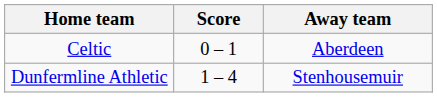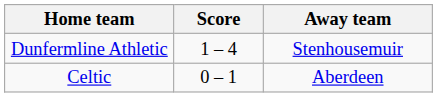 <table class="wikitable" style="text-align: center">
 <tr>
 <th width=140>Home team</th>
 <th width=70>Score</th>
 <th width=140>Away team</th>
 </tr>
 <tr>
+<td><a href='#'>Dunfermline Athletic</a></td>
+<td>1 – 4</td>
+<td><a href='#'>Stenhousemuir</a></td>
+</tr>
+<tr>
 <td><a href='#'>Celtic</a></td>
 <td>0 – 1</td>
 <td><a href='#'>Aberdeen</a></td>
 </tr>
-<tr>
-<td><a href='#'>Dunfermline Athletic</a></td>
-<td>1 – 4</td>
-<td><a href='#'>Stenhousemuir</a></td>
-</tr>
 </table>
